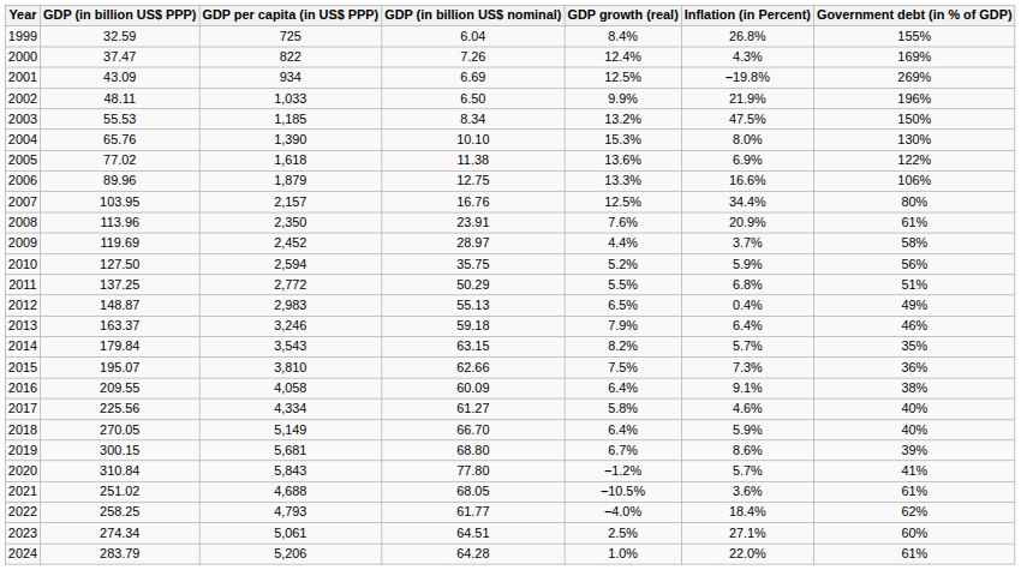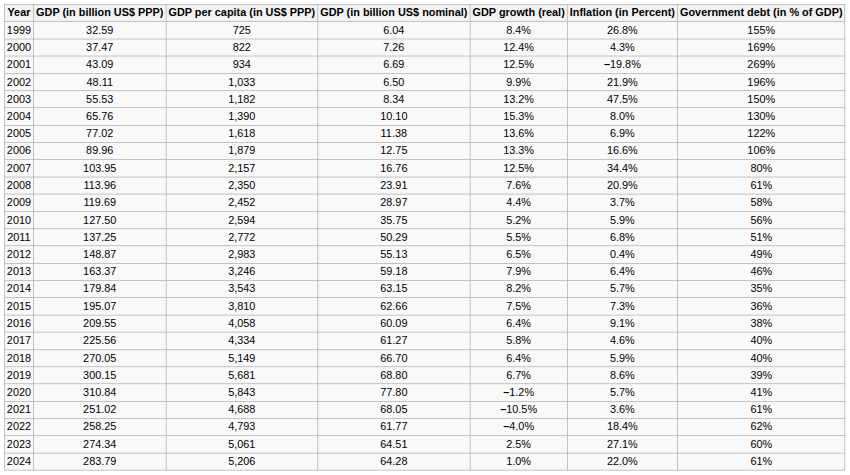 <table class="wikitable" style="text-align: center;">
 <tr>
 <th>Year</th>
 <th>GDP (in billion US$ PPP)</th>
 <th>GDP per capita (in US$ PPP)</th>
 <th>GDP (in billion US$ nominal)</th>
 <th>GDP growth (real)</th>
 <th>Inflation (in Percent)</th>
 <th>Government debt (in % of GDP)</th>
 </tr>
 <tr>
 <td>1999</td>
 <td>32.59</td>
 <td>725</td>
 <td>6.04</td>
 <td>8.4%</td>
 <td>26.8%</td>
 <td>155%</td>
 </tr>
 <tr>
 <td>2000</td>
 <td>37.47</td>
 <td>822</td>
 <td>7.26</td>
 <td>12.4%</td>
 <td>4.3%</td>
 <td>169%</td>
 </tr>
 <tr>
 <td>2001</td>
 <td>43.09</td>
 <td>934</td>
 <td>6.69</td>
 <td>12.5%</td>
 <td><strong>–</strong>19.8%</td>
 <td>269%</td>
 </tr>
 <tr>
 <td>2002</td>
 <td>48.11</td>
 <td>1,033</td>
 <td>6.50</td>
 <td>9.9%</td>
 <td>21.9%</td>
 <td>196%</td>
 </tr>
 <tr>
 <td>2003</td>
 <td>55.53</td>
-<td>1,185</td>
+<td>1,182</td>
 <td>8.34</td>
 <td>13.2%</td>
 <td>47.5%</td>
 <td>150%</td>
 </tr>
 <tr>
 <td>2004</td>
 <td>65.76</td>
 <td>1,390</td>
 <td>10.10</td>
 <td>15.3%</td>
 <td>8.0%</td>
 <td>130%</td>
 </tr>
 <tr>
 <td>2005</td>
 <td>77.02</td>
 <td>1,618</td>
 <td>11.38</td>
 <td>13.6%</td>
 <td>6.9%</td>
 <td>122%</td>
 </tr>
 <tr>
 <td>2006</td>
 <td>89.96</td>
 <td>1,879</td>
 <td>12.75</td>
 <td>13.3%</td>
 <td>16.6%</td>
 <td>106%</td>
 </tr>
 <tr>
 <td>2007</td>
 <td>103.95</td>
 <td>2,157</td>
 <td>16.76</td>
 <td>12.5%</td>
 <td>34.4%</td>
 <td>80%</td>
 </tr>
 <tr>
 <td>2008</td>
 <td>113.96</td>
 <td>2,350</td>
 <td>23.91</td>
 <td>7.6%</td>
 <td>20.9%</td>
 <td>61%</td>
 </tr>
 <tr>
 <td>2009</td>
 <td>119.69</td>
 <td>2,452</td>
 <td>28.97</td>
 <td>4.4%</td>
 <td>3.7%</td>
 <td>58%</td>
 </tr>
 <tr>
 <td>2010</td>
 <td>127.50</td>
 <td>2,594</td>
 <td>35.75</td>
 <td>5.2%</td>
 <td>5.9%</td>
 <td>56%</td>
 </tr>
 <tr>
 <td>2011</td>
 <td>137.25</td>
 <td>2,772</td>
 <td>50.29</td>
 <td>5.5%</td>
 <td>6.8%</td>
 <td>51%</td>
 </tr>
 <tr>
 <td>2012</td>
 <td>148.87</td>
 <td>2,983</td>
 <td>55.13</td>
 <td>6.5%</td>
 <td>0.4%</td>
 <td>49%</td>
 </tr>
 <tr>
 <td>2013</td>
 <td>163.37</td>
 <td>3,246</td>
 <td>59.18</td>
 <td>7.9%</td>
 <td>6.4%</td>
 <td>46%</td>
 </tr>
 <tr>
 <td>2014</td>
 <td>179.84</td>
 <td>3,543</td>
 <td>63.15</td>
 <td>8.2%</td>
 <td>5.7%</td>
 <td>35%</td>
 </tr>
 <tr>
 <td>2015</td>
 <td>195.07</td>
 <td>3,810</td>
 <td>62.66</td>
 <td>7.5%</td>
 <td>7.3%</td>
 <td>36%</td>
 </tr>
 <tr>
 <td>2016</td>
 <td>209.55</td>
 <td>4,058</td>
 <td>60.09</td>
 <td>6.4%</td>
 <td>9.1%</td>
 <td>38%</td>
 </tr>
 <tr>
 <td>2017</td>
 <td>225.56</td>
 <td>4,334</td>
 <td>61.27</td>
 <td>5.8%</td>
 <td>4.6%</td>
 <td>40%</td>
 </tr>
 <tr>
 <td>2018</td>
 <td>270.05</td>
 <td>5,149</td>
 <td>66.70</td>
 <td>6.4%</td>
 <td>5.9%</td>
 <td>40%</td>
 </tr>
 <tr>
 <td>2019</td>
 <td>300.15</td>
 <td>5,681</td>
 <td>68.80</td>
 <td>6.7%</td>
 <td>8.6%</td>
 <td>39%</td>
 </tr>
 <tr>
 <td>2020</td>
 <td>310.84</td>
 <td>5,843</td>
 <td>77.80</td>
 <td><strong>–</strong>1.2%</td>
 <td>5.7%</td>
 <td>41%</td>
 </tr>
 <tr>
 <td>2021</td>
 <td>251.02</td>
 <td>4,688</td>
 <td>68.05</td>
 <td><strong>–</strong>10.5%</td>
 <td>3.6%</td>
 <td>61%</td>
 </tr>
 <tr>
 <td>2022</td>
 <td>258.25</td>
 <td>4,793</td>
 <td>61.77</td>
 <td><strong>–</strong>4.0%</td>
 <td>18.4%</td>
 <td>62%</td>
 </tr>
 <tr>
 <td>2023</td>
 <td>274.34</td>
 <td>5,061</td>
 <td>64.51</td>
 <td>2.5%</td>
 <td>27.1%</td>
 <td>60%</td>
 </tr>
 <tr>
 <td>2024</td>
 <td>283.79</td>
 <td>5,206</td>
 <td>64.28</td>
 <td>1.0%</td>
 <td>22.0%</td>
 <td>61%</td>
 </tr>
 </table>
